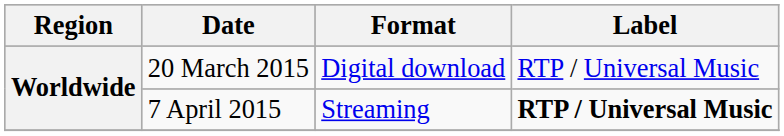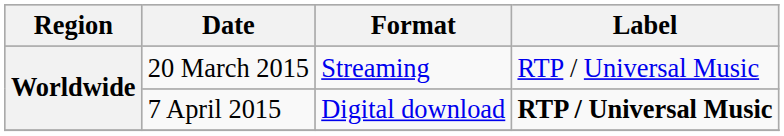 <table class="wikitable plainrowheaders">
 <tr>
 <th scope="col">Region</th>
 <th scope="col">Date</th>
 <th scope="col">Format</th>
 <th scope="col">Label</th>
 </tr>
 <tr>
 <th scope="row" rowspan="2">Worldwide</th>
 <td>20 March 2015</td>
-<td><a href='#'>Digital download</a></td>
+<td><a href='#'>Streaming</a></td>
 <td><a href='#'>RTP</a> / <a href='#'>Universal Music</a></td>
 </tr>
 <tr>
 <td>7 April 2015</td>
-<td><a href='#'>Streaming</a></td>
+<td><a href='#'>Digital download</a></td>
 <td><strong>RTP / Universal Music</strong></td>
 </tr>
 <tr>
 </tr>
 </table>
